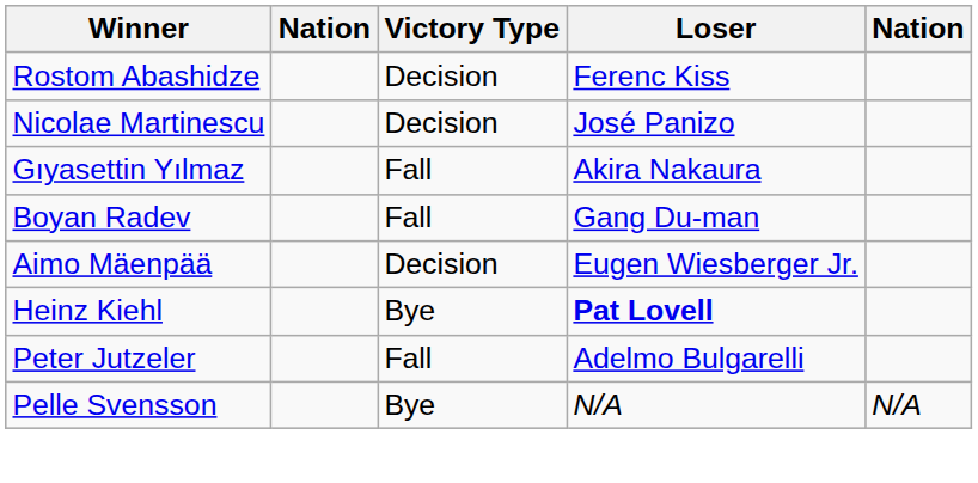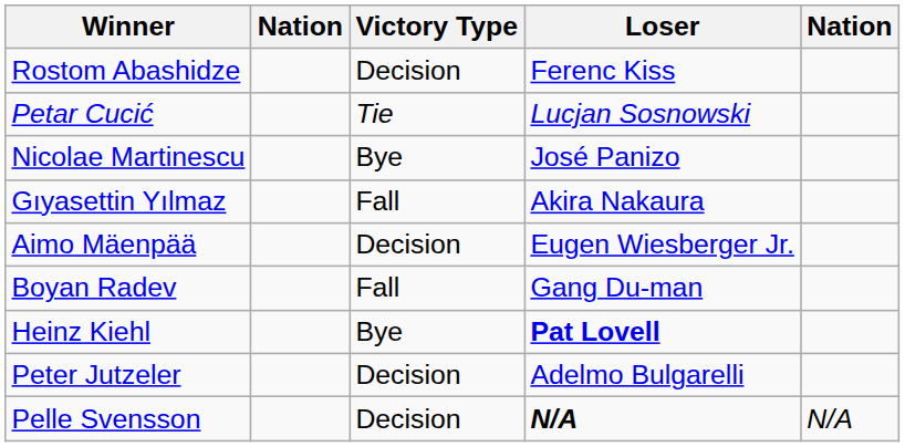 <table class="wikitable sortable" style="text-align:left;">
 <tr>
 <th>Winner</th>
 <th>Nation</th>
 <th>Victory Type</th>
 <th>Loser</th>
 <th>Nation</th>
 </tr>
 <tr>
 <td><a href='#'>Rostom Abashidze</a></td>
 <td></td>
 <td>Decision</td>
 <td><a href='#'>Ferenc Kiss</a></td>
 <td></td>
 </tr>
+<tr style="font-style: italic">
+<td><a href='#'>Petar Cucić</a></td>
+<td></td>
+<td>Tie</td>
+<td><a href='#'>Lucjan Sosnowski</a></td>
+<td></td>
+</tr>
 <tr>
 <td><a href='#'>Nicolae Martinescu</a></td>
 <td></td>
-<td>Decision</td>
+<td>Bye</td>
 <td><a href='#'>José Panizo</a></td>
 <td></td>
 </tr>
 <tr>
 <td><a href='#'>Gıyasettin Yılmaz</a></td>
 <td></td>
 <td>Fall</td>
 <td><a href='#'>Akira Nakaura</a></td>
 <td></td>
 </tr>
 <tr>
+<td><a href='#'>Aimo Mäenpää</a></td>
+<td></td>
+<td>Decision</td>
+<td><a href='#'>Eugen Wiesberger Jr.</a></td>
+<td></td>
+</tr>
+<tr>
 <td><a href='#'>Boyan Radev</a></td>
 <td></td>
 <td>Fall</td>
 <td><a href='#'>Gang Du-man</a></td>
-<td></td>
-</tr>
-<tr>
-<td><a href='#'>Aimo Mäenpää</a></td>
-<td></td>
-<td>Decision</td>
-<td><a href='#'>Eugen Wiesberger Jr.</a></td>
 <td></td>
 </tr>
 <tr>
 <td><a href='#'>Heinz Kiehl</a></td>
 <td></td>
 <td>Bye</td>
 <td><strong><a href='#'>Pat Lovell</a></strong></td>
 <td></td>
 </tr>
 <tr>
 <td><a href='#'>Peter Jutzeler</a></td>
 <td></td>
-<td>Fall</td>
+<td>Decision</td>
 <td><a href='#'>Adelmo Bulgarelli</a></td>
 <td></td>
 </tr>
 <tr>
 <td><a href='#'>Pelle Svensson</a></td>
 <td></td>
-<td>Bye</td>
-<td><em>N/A</em></td>
+<td>Decision</td>
+<td><strong><em>N/A</em></strong></td>
 <td><em>N/A</em></td>
 </tr>
 </table>
